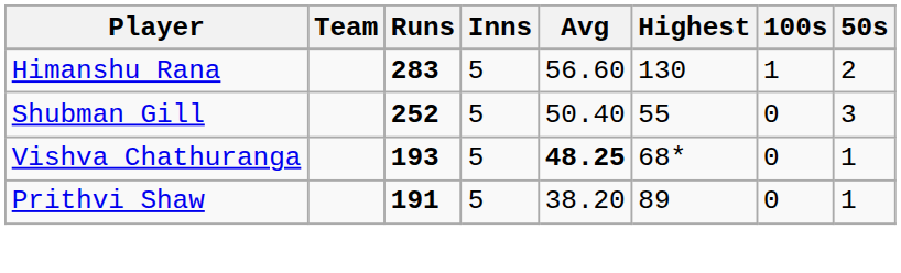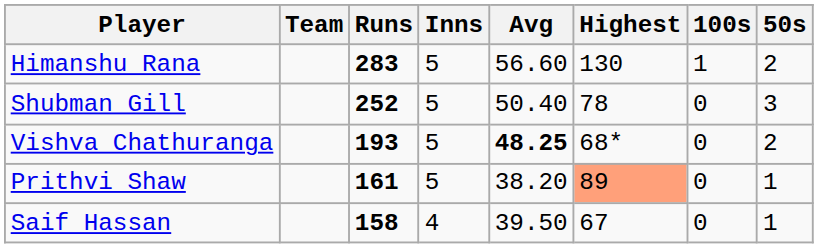 <table class="wikitable sortable">
 <tr>
 <th>Player</th>
 <th>Team</th>
 <th>Runs</th>
 <th>Inns</th>
 <th>Avg</th>
 <th>Highest</th>
 <th>100s</th>
 <th>50s</th>
 </tr>
 <tr>
 <td><a href='#'>Himanshu Rana</a></td>
 <td></td>
 <td><strong>283</strong></td>
 <td>5</td>
 <td>56.60</td>
 <td>130</td>
 <td>1</td>
 <td>2</td>
 </tr>
 <tr>
 <td><a href='#'>Shubman Gill</a></td>
 <td></td>
 <td><strong>252</strong></td>
 <td>5</td>
 <td>50.40</td>
-<td>55</td>
+<td>78</td>
 <td>0</td>
 <td>3</td>
 </tr>
 <tr>
 <td><a href='#'>Vishva Chathuranga</a></td>
 <td></td>
 <td><strong>193</strong></td>
 <td>5</td>
 <td><strong>48.25</strong></td>
 <td>68*</td>
 <td>0</td>
-<td>1</td>
+<td>2</td>
 </tr>
 <tr>
 <td><a href='#'>Prithvi Shaw</a></td>
 <td></td>
-<td><strong>191</strong></td>
+<td><strong>161</strong></td>
 <td>5</td>
 <td>38.20</td>
-<td>89</td>
+<td style="background: lightsalmon;">89</td>
+<td>0</td>
+<td>1</td>
+</tr>
+<tr>
+<td><a href='#'>Saif Hassan</a></td>
+<td></td>
+<td><strong>158</strong></td>
+<td>4</td>
+<td>39.50</td>
+<td>67</td>
 <td>0</td>
 <td>1</td>
 </tr>
 </table>
